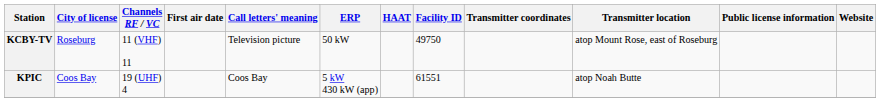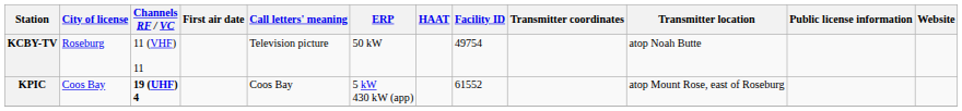 <table class="wikitable">
 <tr>
 <th scope = "col">Station</th>
 <th scope = "col"><a href='#'>City of license</a></th>
 <th scope = "col"><a href='#'>Channels</a><br><em><a href='#'>RF</a> / <a href='#'>VC</a></em></th>
 <th scope = "col">First air date</th>
 <th scope = "col"><a href='#'>Call letters' meaning</a></th>
 <th scope = "col"><a href='#'>ERP</a></th>
 <th scope = "col"><a href='#'>HAAT</a></th>
 <th scope = "col"><a href='#'>Facility ID</a></th>
 <th scope = "col">Transmitter coordinates</th>
 <th scope = "col">Transmitter location</th>
 <th scope = "col">Public license information</th>
 <th scope = "col">Website</th>
 </tr>
 <tr style="vertical-align: top; text-align: left;">
 <th scope = "row">KCBY-TV</th>
 <td><a href='#'>Roseburg</a></td>
 <td>11 (<a href='#'>VHF</a>)<br><br>11</td>
 <td></td>
 <td>Television picture</td>
 <td>50 kW</td>
 <td></td>
-<td>49750</td>
+<td>49754</td>
+<td></td>
+<td>atop Noah Butte</td>
+<td><br></td>
+<td></td>
+</tr>
+<tr style="vertical-align: top; text-align: left;">
+<th scope = "row">KPIC</th>
+<td><a href='#'>Coos Bay</a></td>
+<td><strong>19 (<a href='#'>UHF</a>)<br>4</strong></td>
+<td></td>
+<td>Coos Bay</td>
+<td>5 <a href='#'>kW</a><br>430 kW (app)</td>
+<td></td>
+<td>61552</td>
 <td></td>
 <td>atop Mount Rose, east of Roseburg</td>
 <td><br></td>
 <td></td>
 </tr>
 <tr style="vertical-align: top; text-align: left;">
-<th scope = "row">KPIC</th>
-<td><a href='#'>Coos Bay</a></td>
-<td>19 (<a href='#'>UHF</a>)<br>4</td>
-<td></td>
-<td>Coos Bay</td>
-<td>5 <a href='#'>kW</a><br>430 kW (app)</td>
-<td></td>
-<td>61551</td>
-<td></td>
-<td>atop Noah Butte</td>
-<td><br></td>
-<td></td>
-</tr>
-<tr style="vertical-align: top; text-align: left;">
 </tr>
 </table>
